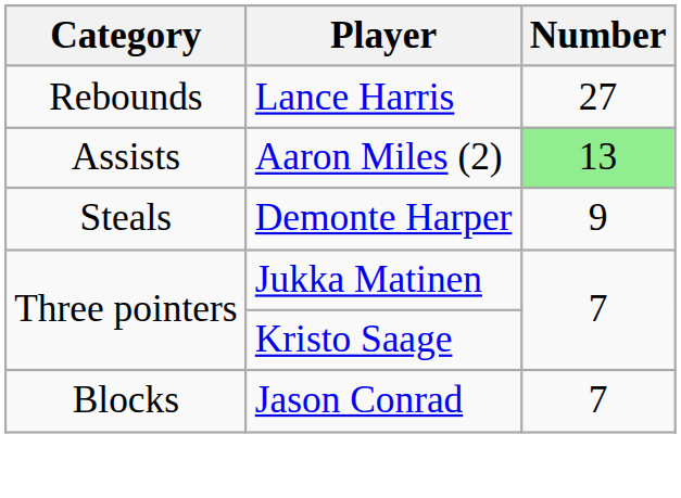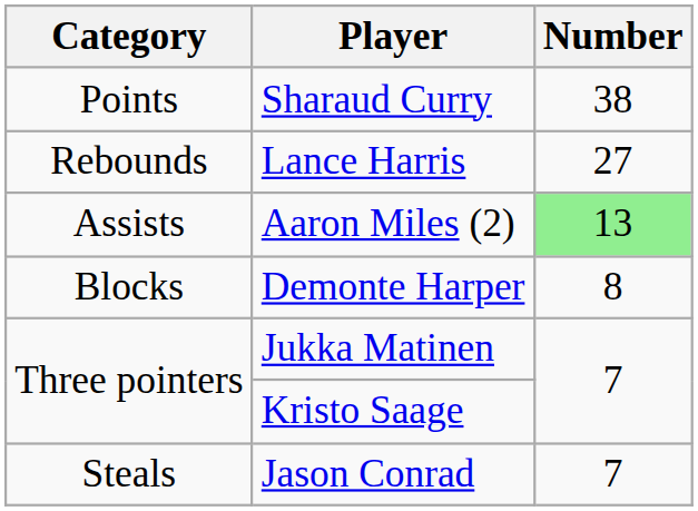 <table class="wikitable" style="text-align:center">
 <tr>
 <th>Category</th>
 <th>Player</th>
 <th>Number</th>
+</tr>
+<tr>
+<td>Points</td>
+<td align=left> <a href='#'>Sharaud Curry</a></td>
+<td>38</td>
 </tr>
 <tr>
 <td>Rebounds</td>
 <td align=left> <a href='#'>Lance Harris</a></td>
 <td>27</td>
 </tr>
 <tr>
 <td>Assists</td>
 <td align=left> <a href='#'>Aaron Miles</a> (2)</td>
 <td style="background: lightgreen;">13</td>
 </tr>
 <tr>
-<td>Steals</td>
+<td>Blocks</td>
 <td align=left> <a href='#'>Demonte Harper</a></td>
-<td>9</td>
+<td>8</td>
 </tr>
 <tr>
 <td rowspan=2>Three pointers</td>
 <td align=left> <a href='#'>Jukka Matinen</a></td>
 <td rowspan=2>7</td>
 </tr>
 <tr>
 <td align=left> <a href='#'>Kristo Saage</a></td>
 </tr>
 <tr>
-<td>Blocks</td>
+<td>Steals</td>
 <td align=left> <a href='#'>Jason Conrad</a></td>
 <td>7</td>
 </tr>
 </table>
